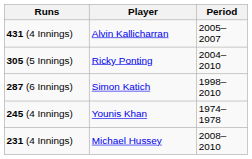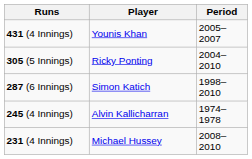 <table class="wikitable">
 <tr>
 <th style="width:130px;">Runs</th>
 <th style="width:165px;">Player</th>
 <th style="width:75px;">Period</th>
 </tr>
 <tr>
 <td><strong>431</strong> (4 Innings)</td>
-<td> <a href='#'>Alvin Kallicharran</a></td>
+<td> <a href='#'>Younis Khan</a></td>
 <td class="nowrap">2005–2007</td>
 </tr>
 <tr>
 <td><strong>305</strong> (5 Innings)</td>
 <td> <a href='#'>Ricky Ponting</a></td>
 <td>2004–2010</td>
 </tr>
 <tr>
 <td><strong>287</strong> (6 Innings)</td>
 <td> <a href='#'>Simon Katich</a></td>
 <td>1998–2010</td>
 </tr>
 <tr>
 <td><strong>245</strong> (4 Innings)</td>
-<td> <a href='#'>Younis Khan</a></td>
+<td> <a href='#'>Alvin Kallicharran</a></td>
 <td>1974–1978</td>
 </tr>
 <tr>
 <td><strong>231</strong> (4 Innings)</td>
 <td> <a href='#'>Michael Hussey</a></td>
 <td>2008–2010</td>
 </tr>
 </table>
